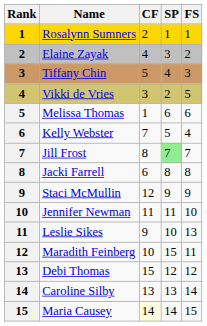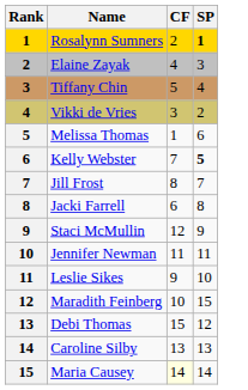 <table class="wikitable">
 <tr>
 <th>Rank</th>
 <th>Name</th>
 <th>CF</th>
 <th>SP</th>
-<th>FS</th>
 </tr>
 <tr bgcolor="gold">
 <td align="center"><strong>1</strong></td>
 <td><a href='#'>Rosalynn Sumners</a></td>
 <td>2</td>
-<td>1</td>
-<td>1</td>
+<td><strong>1</strong></td>
 </tr>
 <tr bgcolor="silver">
 <td align="center"><strong>2</strong></td>
 <td><a href='#'>Elaine Zayak</a></td>
 <td>4</td>
 <td>3</td>
-<td>2</td>
 </tr>
 <tr bgcolor="cc9966">
 <td align="center"><strong>3</strong></td>
 <td><a href='#'>Tiffany Chin</a></td>
 <td>5</td>
 <td>4</td>
-<td>3</td>
 </tr>
 <tr bgcolor="d1c571">
 <td align="center"><strong>4</strong></td>
 <td><a href='#'>Vikki de Vries</a></td>
 <td>3</td>
 <td>2</td>
-<td>5</td>
 </tr>
 <tr>
 <th>5</th>
 <td><a href='#'>Melissa Thomas</a></td>
 <td>1</td>
 <td>6</td>
-<td>6</td>
 </tr>
 <tr>
 <th>6</th>
 <td><a href='#'>Kelly Webster</a></td>
 <td>7</td>
-<td>5</td>
-<td>4</td>
+<td><strong>5</strong></td>
 </tr>
 <tr>
 <th>7</th>
 <td><a href='#'>Jill Frost</a></td>
 <td>8</td>
-<td style="background: lightgreen;">7</td>
 <td>7</td>
 </tr>
 <tr>
 <th>8</th>
 <td><a href='#'>Jacki Farrell</a></td>
 <td>6</td>
 <td>8</td>
-<td>8</td>
 </tr>
 <tr>
 <th>9</th>
 <td><a href='#'>Staci McMullin</a></td>
 <td>12</td>
-<td>9</td>
 <td>9</td>
 </tr>
 <tr>
 <th>10</th>
 <td><a href='#'>Jennifer Newman</a></td>
 <td>11</td>
 <td>11</td>
-<td>10</td>
 </tr>
 <tr>
 <th>11</th>
 <td><a href='#'>Leslie Sikes</a></td>
 <td>9</td>
 <td>10</td>
-<td>13</td>
 </tr>
 <tr>
 <th>12</th>
 <td><a href='#'>Maradith Feinberg</a></td>
 <td>10</td>
 <td>15</td>
-<td>11</td>
 </tr>
 <tr>
 <th>13</th>
 <td><a href='#'>Debi Thomas</a></td>
 <td>15</td>
-<td>12</td>
 <td>12</td>
 </tr>
 <tr>
 <th>14</th>
 <td><a href='#'>Caroline Silby</a></td>
 <td>13</td>
 <td>13</td>
-<td>14</td>
 </tr>
 <tr>
 <th>15</th>
 <td><a href='#'>Maria Causey</a></td>
 <td style="background: lightyellow;">14</td>
 <td>14</td>
-<td>15</td>
 </tr>
 </table>
